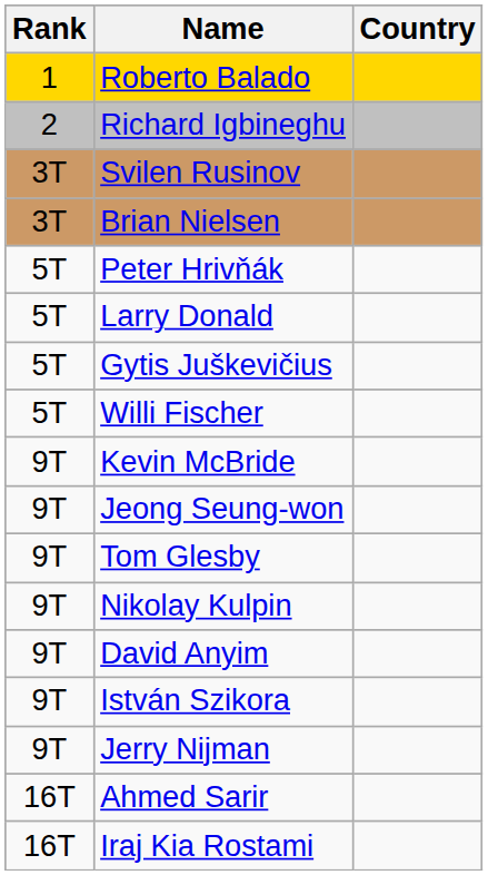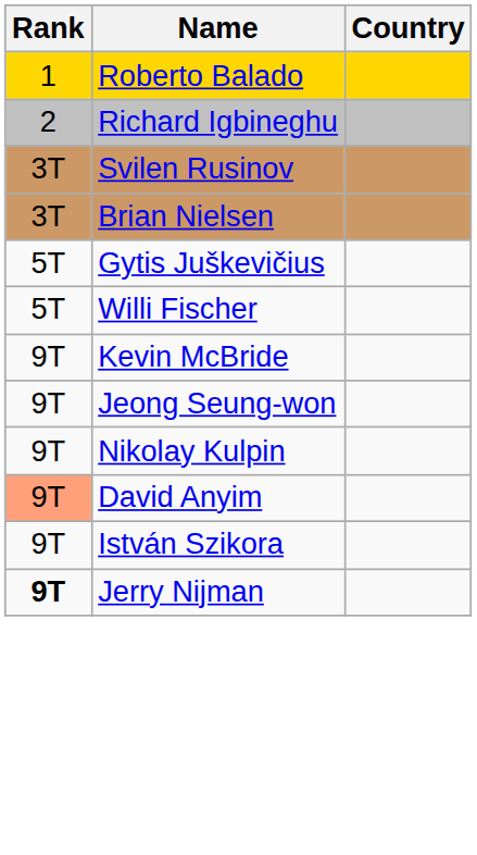 <table class="wikitable sortable" style="text-align:center">
 <tr>
 <th>Rank</th>
 <th>Name</th>
 <th>Country</th>
 </tr>
 <tr bgcolor=gold>
 <td>1</td>
 <td align="left"><a href='#'>Roberto Balado</a></td>
 <td align="left"></td>
 </tr>
 <tr bgcolor=silver>
 <td>2</td>
 <td align="left"><a href='#'>Richard Igbineghu</a></td>
 <td align="left"></td>
 </tr>
 <tr bgcolor=#CC9966>
 <td>3T</td>
 <td align="left"><a href='#'>Svilen Rusinov</a></td>
 <td align="left"></td>
 </tr>
 <tr bgcolor=#CC9966>
 <td>3T</td>
 <td align="left"><a href='#'>Brian Nielsen</a></td>
 <td align="left"></td>
 </tr>
 <tr>
 <td>5T</td>
-<td align="left"><a href='#'>Peter Hrivňák</a></td>
-<td align="left"></td>
-</tr>
-<tr>
-<td>5T</td>
-<td align="left"><a href='#'>Larry Donald</a></td>
-<td align="left"></td>
-</tr>
-<tr>
-<td>5T</td>
 <td align="left"><a href='#'>Gytis Juškevičius</a></td>
 <td align="left"></td>
 </tr>
 <tr>
 <td>5T</td>
 <td align="left"><a href='#'>Willi Fischer</a></td>
 <td align="left"></td>
 </tr>
 <tr>
 <td>9T</td>
 <td align="left"><a href='#'>Kevin McBride</a></td>
 <td align="left"></td>
 </tr>
 <tr>
 <td>9T</td>
 <td align="left"><a href='#'>Jeong Seung-won</a></td>
 <td align="left"></td>
 </tr>
 <tr>
 <td>9T</td>
-<td align="left"><a href='#'>Tom Glesby</a></td>
-<td align="left"></td>
-</tr>
-<tr>
-<td>9T</td>
 <td align="left"><a href='#'>Nikolay Kulpin</a></td>
 <td align="left"></td>
 </tr>
 <tr>
-<td>9T</td>
+<td style="background: lightsalmon;">9T</td>
 <td align="left"><a href='#'>David Anyim</a></td>
 <td align="left"></td>
 </tr>
 <tr>
 <td>9T</td>
 <td align="left"><a href='#'>István Szikora</a></td>
 <td align="left"></td>
 </tr>
 <tr>
-<td>9T</td>
+<td><strong>9T</strong></td>
 <td align="left"><a href='#'>Jerry Nijman</a></td>
 <td align="left"></td>
 </tr>
-<tr>
-<td>16T</td>
-<td align="left"><a href='#'>Ahmed Sarir</a></td>
-<td align="left"></td>
-</tr>
-<tr>
-<td>16T</td>
-<td align="left"><a href='#'>Iraj Kia Rostami</a></td>
-<td align="left"></td>
-</tr>
 </table>
